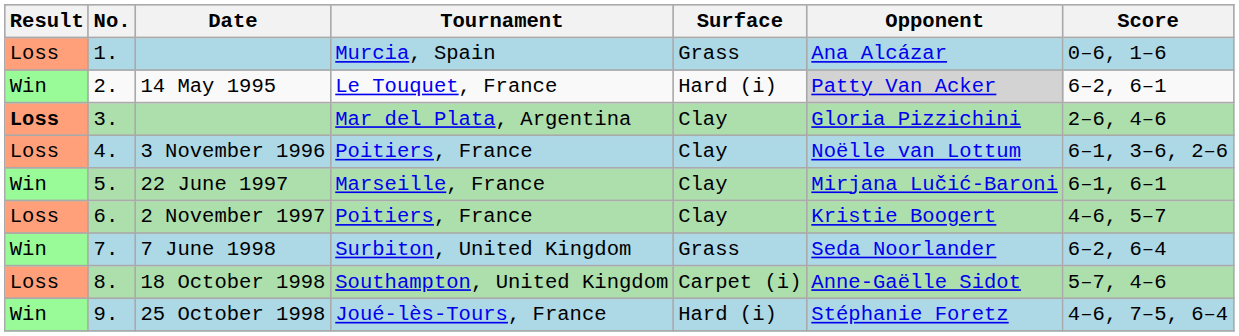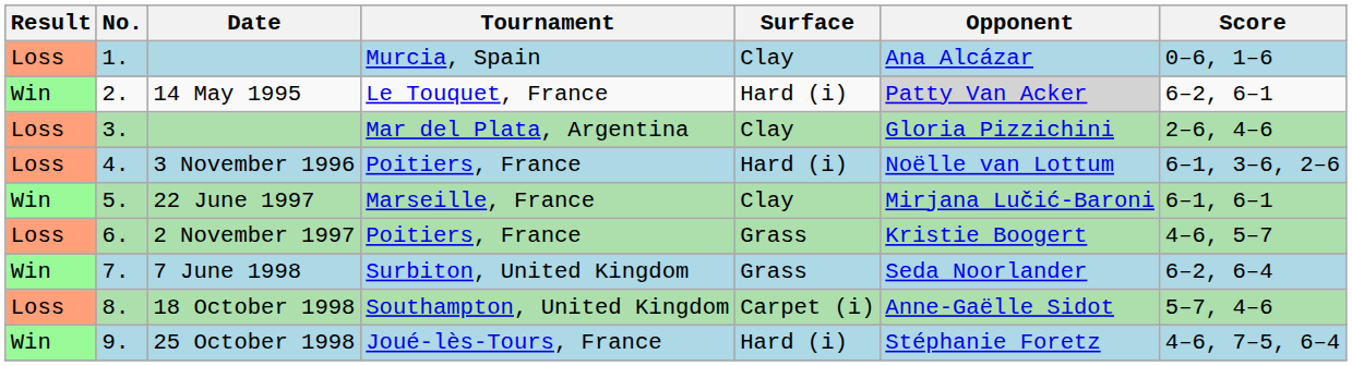 <table class="sortable wikitable" style="font-size:97%;">
 <tr>
 <th>Result</th>
 <th>No.</th>
 <th>Date</th>
 <th>Tournament</th>
 <th>Surface</th>
 <th>Opponent</th>
 <th class="unsortable">Score</th>
 </tr>
 <tr style="background:lightblue;">
 <td style="background:#ffa07a;">Loss</td>
 <td>1.</td>
 <td></td>
 <td><a href='#'>Murcia</a>, Spain</td>
-<td>Grass</td>
+<td>Clay</td>
 <td> <a href='#'>Ana Alcázar</a></td>
 <td>0–6, 1–6</td>
 </tr>
 <tr>
 <td style="background:#98fb98;">Win</td>
 <td>2.</td>
 <td>14 May 1995</td>
 <td><a href='#'>Le Touquet</a>, France</td>
 <td>Hard (i)</td>
 <td style="background: lightgrey;"> <a href='#'>Patty Van Acker</a></td>
 <td>6–2, 6–1</td>
 </tr>
 <tr style="background:#addfad;">
-<td style="background:#ffa07a;"><strong>Loss</strong></td>
+<td style="background:#ffa07a;">Loss</td>
 <td>3.</td>
 <td></td>
 <td><a href='#'>Mar del Plata</a>, Argentina</td>
 <td>Clay</td>
 <td> <a href='#'>Gloria Pizzichini</a></td>
 <td>2–6, 4–6</td>
 </tr>
 <tr style="background:lightblue;">
 <td style="background:#ffa07a;">Loss</td>
 <td>4.</td>
 <td>3 November 1996</td>
 <td><a href='#'>Poitiers</a>, France</td>
-<td>Clay</td>
+<td>Hard (i)</td>
 <td> <a href='#'>Noëlle van Lottum</a></td>
 <td>6–1, 3–6, 2–6</td>
 </tr>
 <tr style="background:#addfad;">
 <td style="background:#98fb98;">Win</td>
 <td>5.</td>
 <td>22 June 1997</td>
 <td><a href='#'>Marseille</a>, France</td>
 <td>Clay</td>
 <td> <a href='#'>Mirjana Lučić-Baroni</a></td>
 <td>6–1, 6–1</td>
 </tr>
 <tr style="background:#addfad;">
 <td style="background:#ffa07a;">Loss</td>
 <td>6.</td>
 <td>2 November 1997</td>
 <td><a href='#'>Poitiers</a>, France</td>
-<td>Clay</td>
+<td>Grass</td>
 <td> <a href='#'>Kristie Boogert</a></td>
 <td>4–6, 5–7</td>
 </tr>
 <tr style="background:lightblue;">
 <td style="background:#98fb98;">Win</td>
 <td>7.</td>
 <td>7 June 1998</td>
 <td><a href='#'>Surbiton</a>, United Kingdom</td>
 <td>Grass</td>
 <td> <a href='#'>Seda Noorlander</a></td>
 <td>6–2, 6–4</td>
 </tr>
 <tr style="background:#addfad;">
 <td style="background:#ffa07a;">Loss</td>
 <td>8.</td>
 <td>18 October 1998</td>
 <td><a href='#'>Southampton</a>, United Kingdom</td>
 <td>Carpet (i)</td>
 <td> <a href='#'>Anne-Gaëlle Sidot</a></td>
 <td>5–7, 4–6</td>
 </tr>
 <tr style="background:lightblue;">
 <td style="background:#98fb98;">Win</td>
 <td>9.</td>
 <td>25 October 1998</td>
 <td><a href='#'>Joué-lès-Tours</a>, France</td>
 <td>Hard (i)</td>
 <td> <a href='#'>Stéphanie Foretz</a></td>
 <td>4–6, 7–5, 6–4</td>
 </tr>
 </table>
